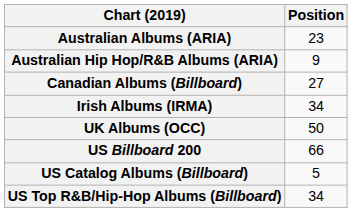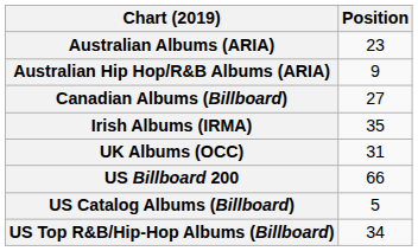 <table class="wikitable sortable plainrowheaders" style="text-align:center;">
 <tr>
 <th scope="col">Chart (2019)</th>
 <th scope="col">Position</th>
 </tr>
 <tr>
 <th scope="row">Australian Albums (ARIA)</th>
 <td>23</td>
 </tr>
 <tr>
 <th scope="row">Australian Hip Hop/R&B Albums (ARIA)</th>
 <td>9</td>
 </tr>
 <tr>
 <th scope="row">Canadian Albums (<em>Billboard</em>)</th>
 <td>27</td>
 </tr>
 <tr>
 <th scope="row">Irish Albums (IRMA)</th>
-<td>34</td>
+<td>35</td>
 </tr>
 <tr>
 <th scope="row">UK Albums (OCC)</th>
-<td>50</td>
+<td>31</td>
 </tr>
 <tr>
 <th scope="row">US <em>Billboard</em> 200</th>
 <td>66</td>
 </tr>
 <tr>
 <th scope="row">US Catalog Albums (<em>Billboard</em>)</th>
 <td>5</td>
 </tr>
 <tr>
 <th scope="row">US Top R&B/Hip-Hop Albums (<em>Billboard</em>)</th>
 <td>34</td>
 </tr>
 </table>
